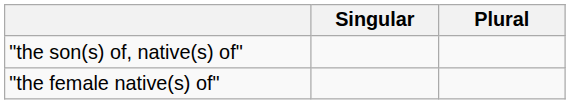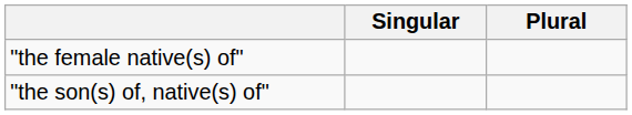 <table class="wikitable" border="1">
 <tr>
 <th width="240"></th>
 <th width="95">Singular</th>
 <th width="95">Plural</th>
 </tr>
 <tr>
+<td>"the female native(s) of"</td>
+<td></td>
+<td></td>
+</tr>
+<tr>
 <td>"the son(s) of, native(s) of"</td>
 <td></td>
 <td></td>
 </tr>
-<tr>
-<td>"the female native(s) of"</td>
-<td></td>
-<td></td>
-</tr>
 </table>
